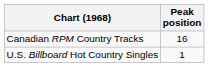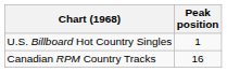 <table class="wikitable">
 <tr>
 <th align="left">Chart (1968)</th>
 <th align="center">Peak<br>position</th>
 </tr>
 <tr>
+<td align="left">U.S. <em>Billboard</em> Hot Country Singles</td>
+<td align="center">1</td>
+</tr>
+<tr>
 <td align="left">Canadian <em>RPM</em> Country Tracks</td>
 <td align="center">16</td>
 </tr>
-<tr>
-<td align="left">U.S. <em>Billboard</em> Hot Country Singles</td>
-<td align="center">1</td>
-</tr>
 </table>
